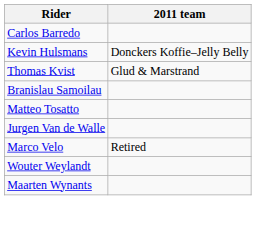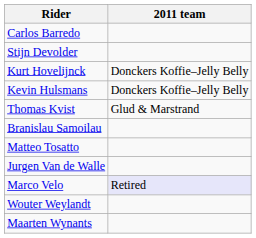 <table class="wikitable">
 <tr>
 <th>Rider</th>
 <th>2011 team</th>
 </tr>
 <tr>
 <td><a href='#'>Carlos Barredo</a></td>
 <td></td>
+</tr>
+<tr>
+<td><a href='#'>Stijn Devolder</a></td>
+<td></td>
+</tr>
+<tr>
+<td><a href='#'>Kurt Hovelijnck</a></td>
+<td>Donckers Koffie–Jelly Belly</td>
 </tr>
 <tr>
 <td><a href='#'>Kevin Hulsmans</a></td>
 <td>Donckers Koffie–Jelly Belly</td>
 </tr>
 <tr>
 <td><a href='#'>Thomas Kvist</a></td>
 <td>Glud & Marstrand</td>
 </tr>
 <tr>
 <td><a href='#'>Branislau Samoilau</a></td>
 <td></td>
 </tr>
 <tr>
 <td><a href='#'>Matteo Tosatto</a></td>
 <td></td>
 </tr>
 <tr>
 <td><a href='#'>Jurgen Van de Walle</a></td>
 <td></td>
 </tr>
 <tr>
 <td><a href='#'>Marco Velo</a></td>
-<td>Retired</td>
+<td style="background: lavender;">Retired</td>
 </tr>
 <tr>
 <td><a href='#'>Wouter Weylandt</a></td>
 <td></td>
 </tr>
 <tr>
 <td><a href='#'>Maarten Wynants</a></td>
 <td></td>
 </tr>
 </table>
